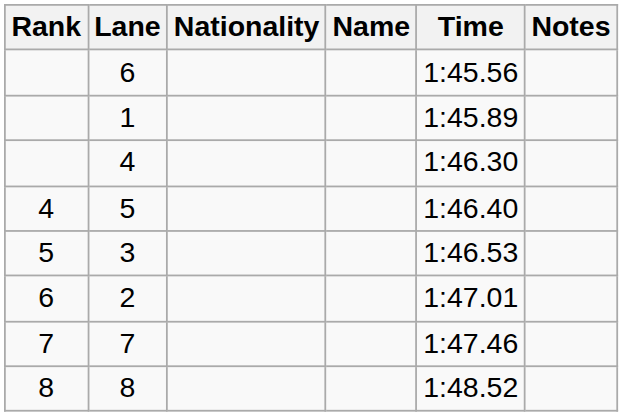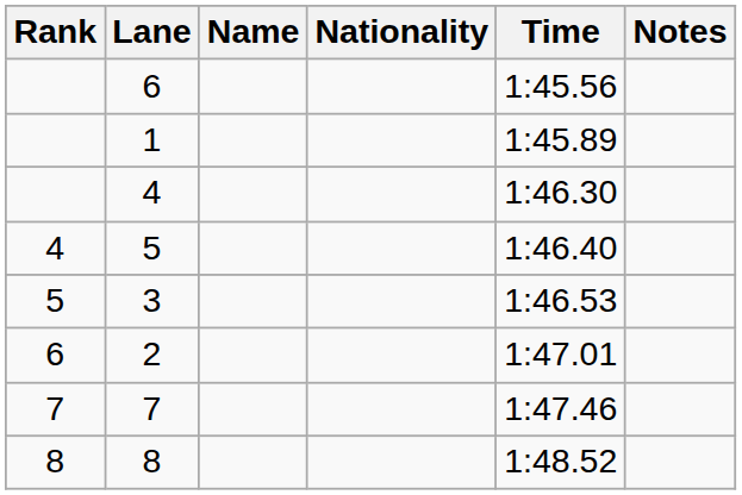 <table class="wikitable sortable" style="text-align:center">
 <tr>
 <th>Rank</th>
 <th>Lane</th>
+<th>Name</th>
 <th>Nationality</th>
-<th>Name</th>
 <th>Time</th>
 <th>Notes</th>
 </tr>
 <tr>
 <td></td>
 <td>6</td>
 <td align="left"></td>
 <td align="left"></td>
 <td>1:45.56</td>
 <td></td>
 </tr>
 <tr>
 <td></td>
 <td>1</td>
 <td align="left"></td>
 <td align="left"></td>
 <td>1:45.89</td>
 <td></td>
 </tr>
 <tr>
 <td></td>
 <td>4</td>
 <td align="left"></td>
 <td align="left"></td>
 <td>1:46.30</td>
 <td></td>
 </tr>
 <tr>
 <td>4</td>
 <td>5</td>
 <td align="left"></td>
 <td align="left"></td>
 <td>1:46.40</td>
 <td></td>
 </tr>
 <tr>
 <td>5</td>
 <td>3</td>
 <td align="left"></td>
 <td align="left"></td>
 <td>1:46.53</td>
 <td></td>
 </tr>
 <tr>
 <td>6</td>
 <td>2</td>
 <td align="left"></td>
 <td align="left"></td>
 <td>1:47.01</td>
 <td></td>
 </tr>
 <tr>
 <td>7</td>
 <td>7</td>
 <td align="left"></td>
 <td align="left"></td>
 <td>1:47.46</td>
 <td></td>
 </tr>
 <tr>
 <td>8</td>
 <td>8</td>
 <td align="left"></td>
 <td align="left"></td>
 <td>1:48.52</td>
 <td></td>
 </tr>
 </table>
